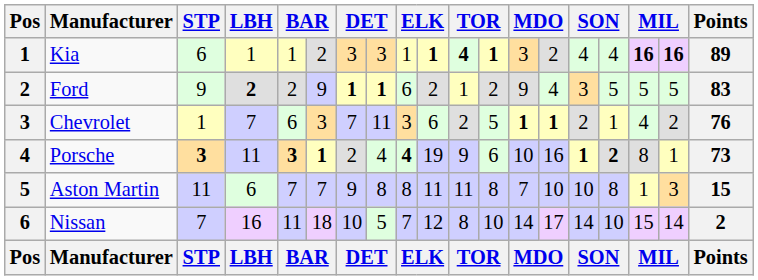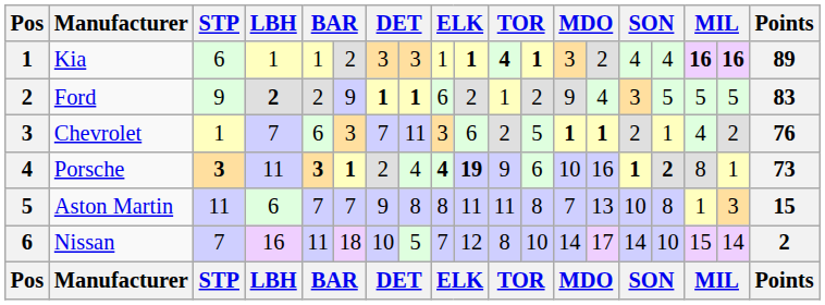 <table class="wikitable" style="font-size:85%; text-align:center">
 <tr valign="top">
 <th valign="middle">Pos</th>
 <th valign="middle">Manufacturer</th>
 <th><a href='#'>STP</a></th>
 <th><a href='#'>LBH</a></th>
 <th colspan=2><a href='#'>BAR</a></th>
 <th colspan=2><a href='#'>DET</a></th>
 <th colspan=2><a href='#'>ELK</a></th>
 <th colspan=2><a href='#'>TOR</a></th>
 <th colspan=2><a href='#'>MDO</a></th>
 <th colspan=2><a href='#'>SON</a></th>
 <th colspan=2><a href='#'>MIL</a></th>
 <th valign="middle">Points</th>
 </tr>
 <tr>
 <th>1</th>
 <td align="left"> <a href='#'>Kia</a></td>
 <td style="background:#DFFFDF;">6</td>
 <td style="background:#FFFFBF;">1</td>
 <td style="background:#FFFFBF;">1</td>
 <td style="background:#DFDFDF;">2</td>
 <td style="background:#FFDF9F;">3</td>
 <td style="background:#FFDF9F;">3</td>
 <td style="background:#FFFFBF;">1</td>
 <td style="background:#FFFFBF;"><strong>1</strong></td>
 <td style="background:#DFFFDF;"><strong>4</strong></td>
 <td style="background:#FFFFBF;"><strong>1</strong></td>
 <td style="background:#FFDF9F;">3</td>
 <td style="background:#DFDFDF;">2</td>
 <td style="background:#DFFFDF;">4</td>
 <td style="background:#DFFFDF;">4</td>
 <td style="background:#EFCFFF;"><strong>16</strong></td>
 <td style="background:#EFCFFF;"><strong>16</strong></td>
 <th>89</th>
 </tr>
 <tr>
 <th>2</th>
 <td align="left"> <a href='#'>Ford</a></td>
 <td style="background:#DFFFDF;">9</td>
 <td style="background:#DFDFDF;"><strong>2</strong></td>
 <td style="background:#DFDFDF;">2</td>
 <td style="background:#CFCFFF;">9</td>
 <td style="background:#FFFFBF;"><strong>1</strong></td>
 <td style="background:#FFFFBF;"><strong>1</strong></td>
 <td style="background:#DFFFDF;">6</td>
 <td style="background:#DFDFDF;">2</td>
 <td style="background:#FFFFBF;">1</td>
 <td style="background:#DFDFDF;">2</td>
 <td style="background:#DFDFDF;">9</td>
 <td style="background:#DFFFDF;">4</td>
 <td style="background:#FFDF9F;">3</td>
 <td style="background:#DFFFDF;">5</td>
 <td style="background:#DFFFDF;">5</td>
 <td style="background:#DFFFDF;">5</td>
 <th>83</th>
 </tr>
 <tr>
 <th>3</th>
 <td align="left"> <a href='#'>Chevrolet</a></td>
 <td style="background:#FFFFBF;">1</td>
 <td style="background:#CFCFFF;">7</td>
 <td style="background:#DFFFDF;">6</td>
 <td style="background:#FFDF9F;">3</td>
 <td style="background:#CFCFFF;">7</td>
 <td style="background:#CFCFFF;">11</td>
 <td style="background:#FFDF9F;">3</td>
 <td style="background:#DFFFDF;">6</td>
 <td style="background:#DFDFDF;">2</td>
 <td style="background:#DFFFDF;">5</td>
 <td style="background:#FFFFBF;"><strong>1</strong></td>
 <td style="background:#FFFFBF;"><strong>1</strong></td>
 <td style="background:#DFDFDF;">2</td>
 <td style="background:#FFFFBF;">1</td>
 <td style="background:#DFFFDF;">4</td>
 <td style="background:#DFDFDF;">2</td>
 <th>76</th>
 </tr>
 <tr>
 <th>4</th>
 <td align="left"> <a href='#'>Porsche</a></td>
 <td style="background:#FFDF9F;"><strong>3</strong></td>
 <td style="background:#CFCFFF;">11</td>
 <td style="background:#FFDF9F;"><strong>3</strong></td>
 <td style="background:#FFFFBF;"><strong>1</strong></td>
 <td style="background:#DFDFDF;">2</td>
 <td style="background:#DFFFDF;">4</td>
 <td style="background:#DFFFDF;"><strong>4</strong></td>
-<td style="background:#CFCFFF;">19</td>
+<td style="background:#CFCFFF;"><strong>19</strong></td>
 <td style="background:#CFCFFF;">9</td>
 <td style="background:#DFFFDF;">6</td>
 <td style="background:#CFCFFF;">10</td>
 <td style="background:#CFCFFF;">16</td>
 <td style="background:#FFFFBF;"><strong>1</strong></td>
 <td style="background:#DFDFDF;"><strong>2</strong></td>
 <td style="background:#DFDFDF;">8</td>
 <td style="background:#FFFFBF;">1</td>
 <th>73</th>
 </tr>
 <tr>
 <th>5</th>
 <td align="left"> <a href='#'>Aston Martin</a></td>
 <td style="background:#CFCFFF;">11</td>
 <td style="background:#DFFFDF;">6</td>
 <td style="background:#CFCFFF;">7</td>
 <td style="background:#CFCFFF;">7</td>
 <td style="background:#CFCFFF;">9</td>
 <td style="background:#CFCFFF;">8</td>
 <td style="background:#CFCFFF;">8</td>
 <td style="background:#CFCFFF;">11</td>
 <td style="background:#CFCFFF;">11</td>
 <td style="background:#CFCFFF;">8</td>
 <td style="background:#CFCFFF;">7</td>
-<td style="background:#CFCFFF;">10</td>
+<td style="background:#CFCFFF;">13</td>
 <td style="background:#CFCFFF;">10</td>
 <td style="background:#CFCFFF;">8</td>
 <td style="background:#FFFFBF;">1</td>
 <td style="background:#FFDF9F;">3</td>
 <th>15</th>
 </tr>
 <tr>
 <th>6</th>
 <td align="left"> <a href='#'>Nissan</a></td>
 <td style="background:#CFCFFF;">7</td>
 <td style="background:#EFCFFF;">16</td>
 <td style="background:#CFCFFF;">11</td>
 <td style="background:#EFCFFF;">18</td>
 <td style="background:#CFCFFF;">10</td>
 <td style="background:#DFFFDF;">5</td>
 <td style="background:#CFCFFF;">7</td>
 <td style="background:#CFCFFF;">12</td>
 <td style="background:#CFCFFF;">8</td>
 <td style="background:#CFCFFF;">10</td>
 <td style="background:#CFCFFF;">14</td>
 <td style="background:#EFCFFF;">17</td>
 <td style="background:#CFCFFF;">14</td>
 <td style="background:#CFCFFF;">10</td>
 <td style="background:#EFCFFF;">15</td>
 <td style="background:#EFCFFF;">14</td>
 <th>2</th>
 </tr>
 <tr valign="top">
 <th valign="middle">Pos</th>
 <th valign="middle">Manufacturer</th>
 <th><a href='#'>STP</a></th>
 <th><a href='#'>LBH</a></th>
 <th colspan=2><a href='#'>BAR</a></th>
 <th colspan=2><a href='#'>DET</a></th>
 <th colspan=2><a href='#'>ELK</a></th>
 <th colspan=2><a href='#'>TOR</a></th>
 <th colspan=2><a href='#'>MDO</a></th>
 <th colspan=2><a href='#'>SON</a></th>
 <th colspan=2><a href='#'>MIL</a></th>
 <th valign="middle">Points</th>
 </tr>
 </table>
